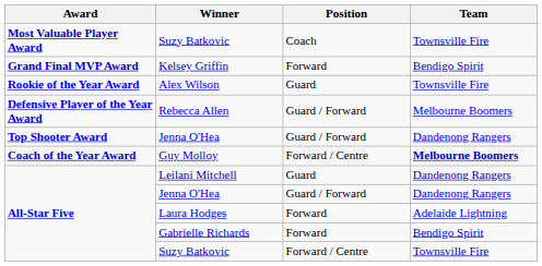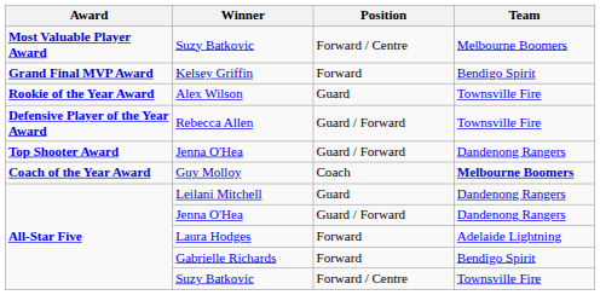 <table class="wikitable" style="width: 80%">
 <tr>
 <th colspan=1 width=150>Award</th>
 <th width=125>Winner</th>
 <th width=125>Position</th>
 <th width=125>Team</th>
 </tr>
 <tr>
 <td><strong><a href='#'>Most Valuable Player Award</a></strong></td>
 <td><a href='#'>Suzy Batkovic</a></td>
-<td>Coach</td>
-<td><a href='#'>Townsville Fire</a></td>
+<td>Forward / Centre</td>
+<td><a href='#'>Melbourne Boomers</a></td>
 </tr>
 <tr>
 <td><strong><a href='#'>Grand Final MVP Award</a></strong></td>
 <td><a href='#'>Kelsey Griffin</a></td>
 <td>Forward</td>
 <td><a href='#'>Bendigo Spirit</a></td>
 </tr>
 <tr>
 <td><strong><a href='#'>Rookie of the Year Award</a></strong></td>
 <td><a href='#'>Alex Wilson</a></td>
 <td>Guard</td>
 <td><a href='#'>Townsville Fire</a></td>
 </tr>
 <tr>
 <td><strong><a href='#'>Defensive Player of the Year Award</a></strong></td>
 <td><a href='#'>Rebecca Allen</a></td>
 <td>Guard / Forward</td>
-<td><a href='#'>Melbourne Boomers</a></td>
+<td><a href='#'>Townsville Fire</a></td>
 </tr>
 <tr>
 <td><strong><a href='#'>Top Shooter Award</a></strong></td>
 <td><a href='#'>Jenna O'Hea</a></td>
 <td>Guard / Forward</td>
 <td><a href='#'>Dandenong Rangers</a></td>
 </tr>
 <tr>
 <td><strong><a href='#'>Coach of the Year Award</a></strong></td>
 <td><a href='#'>Guy Molloy</a></td>
-<td>Forward / Centre</td>
+<td>Coach</td>
 <td><strong><a href='#'>Melbourne Boomers</a></strong></td>
 </tr>
 <tr>
 <td rowspan=5><strong><a href='#'>All-Star Five</a></strong></td>
 <td><a href='#'>Leilani Mitchell</a></td>
 <td>Guard</td>
 <td><a href='#'>Dandenong Rangers</a></td>
 </tr>
 <tr>
 <td><a href='#'>Jenna O'Hea</a></td>
 <td>Guard / Forward</td>
 <td><a href='#'>Dandenong Rangers</a></td>
 </tr>
 <tr>
 <td><a href='#'>Laura Hodges</a></td>
 <td>Forward</td>
 <td><a href='#'>Adelaide Lightning</a></td>
 </tr>
 <tr>
 <td><a href='#'>Gabrielle Richards</a></td>
 <td>Forward</td>
 <td><a href='#'>Bendigo Spirit</a></td>
 </tr>
 <tr>
 <td><a href='#'>Suzy Batkovic</a></td>
 <td>Forward / Centre</td>
 <td><a href='#'>Townsville Fire</a></td>
 </tr>
 </table>
